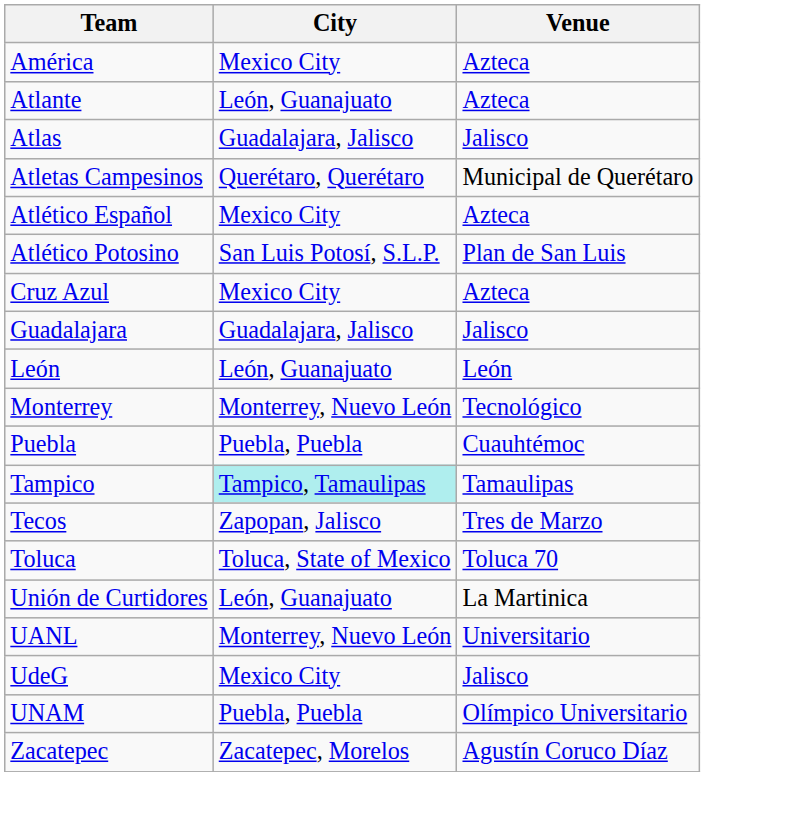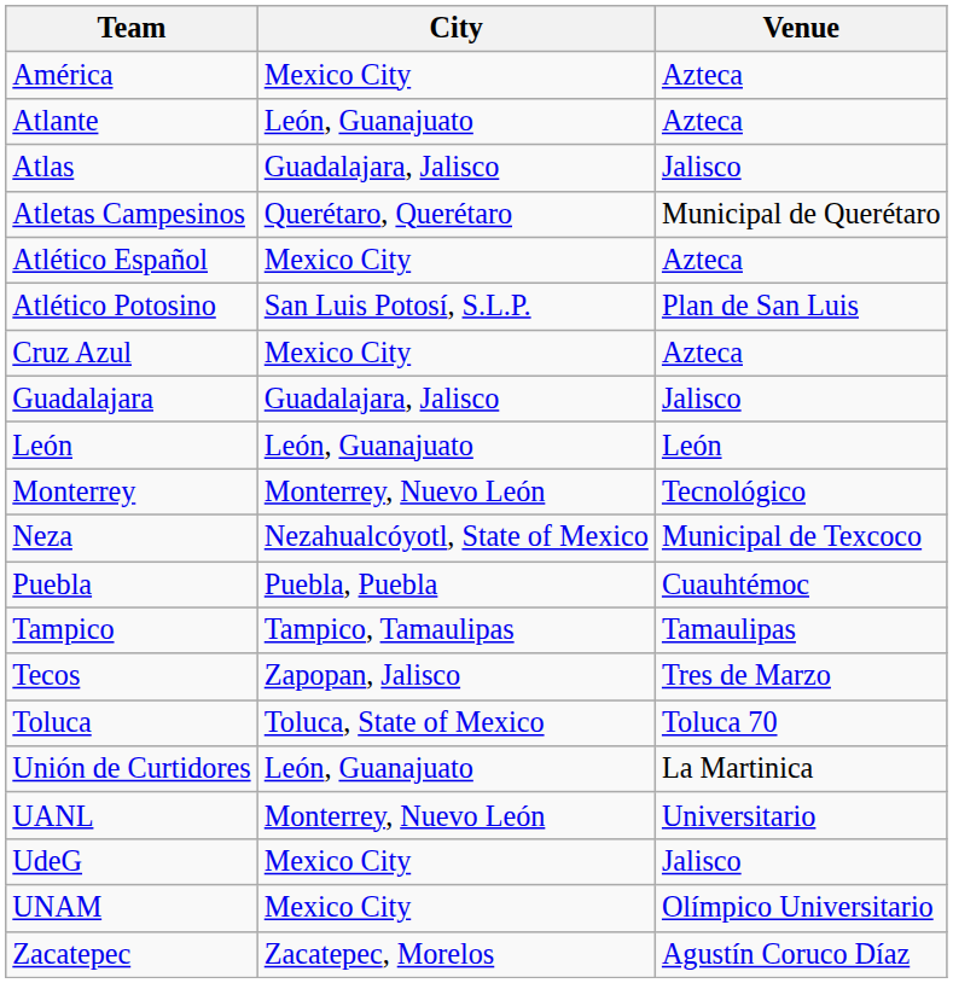 <table class="wikitable sortable">
 <tr>
 <th>Team</th>
 <th>City</th>
 <th>Venue</th>
 </tr>
 <tr>
 <td><a href='#'>América</a></td>
 <td><a href='#'>Mexico City</a></td>
 <td><a href='#'>Azteca</a></td>
 </tr>
 <tr>
 <td><a href='#'>Atlante</a></td>
 <td><a href='#'>León</a>, <a href='#'>Guanajuato</a></td>
 <td><a href='#'>Azteca</a></td>
 </tr>
 <tr>
 <td><a href='#'>Atlas</a></td>
 <td><a href='#'>Guadalajara</a>, <a href='#'>Jalisco</a></td>
 <td><a href='#'>Jalisco</a></td>
 </tr>
 <tr>
 <td><a href='#'>Atletas Campesinos</a></td>
 <td><a href='#'>Querétaro</a>, <a href='#'>Querétaro</a></td>
 <td>Municipal de Querétaro</td>
 </tr>
 <tr>
 <td><a href='#'>Atlético Español</a></td>
 <td><a href='#'>Mexico City</a></td>
 <td><a href='#'>Azteca</a></td>
 </tr>
 <tr>
 <td><a href='#'>Atlético Potosino</a></td>
 <td><a href='#'>San Luis Potosí</a>, <a href='#'>S.L.P.</a></td>
 <td><a href='#'>Plan de San Luis</a></td>
 </tr>
 <tr>
 <td><a href='#'>Cruz Azul</a></td>
 <td><a href='#'>Mexico City</a></td>
 <td><a href='#'>Azteca</a></td>
 </tr>
 <tr>
 <td><a href='#'>Guadalajara</a></td>
 <td><a href='#'>Guadalajara</a>, <a href='#'>Jalisco</a></td>
 <td><a href='#'>Jalisco</a></td>
 </tr>
 <tr>
 <td><a href='#'>León</a></td>
 <td><a href='#'>León</a>, <a href='#'>Guanajuato</a></td>
 <td><a href='#'>León</a></td>
 </tr>
 <tr>
 <td><a href='#'>Monterrey</a></td>
 <td><a href='#'>Monterrey</a>, <a href='#'>Nuevo León</a></td>
 <td><a href='#'>Tecnológico</a></td>
 </tr>
 <tr>
+<td><a href='#'>Neza</a></td>
+<td><a href='#'>Nezahualcóyotl</a>, <a href='#'>State of Mexico</a></td>
+<td><a href='#'>Municipal de Texcoco</a></td>
+</tr>
+<tr>
 <td><a href='#'>Puebla</a></td>
 <td><a href='#'>Puebla</a>, <a href='#'>Puebla</a></td>
 <td><a href='#'>Cuauhtémoc</a></td>
 </tr>
 <tr>
 <td><a href='#'>Tampico</a></td>
-<td style="background: paleturquoise;"><a href='#'>Tampico</a>, <a href='#'>Tamaulipas</a></td>
+<td><a href='#'>Tampico</a>, <a href='#'>Tamaulipas</a></td>
 <td><a href='#'>Tamaulipas</a></td>
 </tr>
 <tr>
 <td><a href='#'>Tecos</a></td>
 <td><a href='#'>Zapopan</a>, <a href='#'>Jalisco</a></td>
 <td><a href='#'>Tres de Marzo</a></td>
 </tr>
 <tr>
 <td><a href='#'>Toluca</a></td>
 <td><a href='#'>Toluca</a>, <a href='#'>State of Mexico</a></td>
 <td><a href='#'>Toluca 70</a></td>
 </tr>
 <tr>
 <td><a href='#'>Unión de Curtidores</a></td>
 <td><a href='#'>León</a>, <a href='#'>Guanajuato</a></td>
 <td>La Martinica</td>
 </tr>
 <tr>
 <td><a href='#'>UANL</a></td>
 <td><a href='#'>Monterrey</a>, <a href='#'>Nuevo León</a></td>
 <td><a href='#'>Universitario</a></td>
 </tr>
 <tr>
 <td><a href='#'>UdeG</a></td>
 <td><a href='#'>Mexico City</a></td>
 <td><a href='#'>Jalisco</a></td>
 </tr>
 <tr>
 <td><a href='#'>UNAM</a></td>
-<td><a href='#'>Puebla</a>, <a href='#'>Puebla</a></td>
+<td><a href='#'>Mexico City</a></td>
 <td><a href='#'>Olímpico Universitario</a></td>
 </tr>
 <tr>
 <td><a href='#'>Zacatepec</a></td>
 <td><a href='#'>Zacatepec</a>, <a href='#'>Morelos</a></td>
 <td><a href='#'>Agustín Coruco Díaz</a></td>
 </tr>
 </table>
